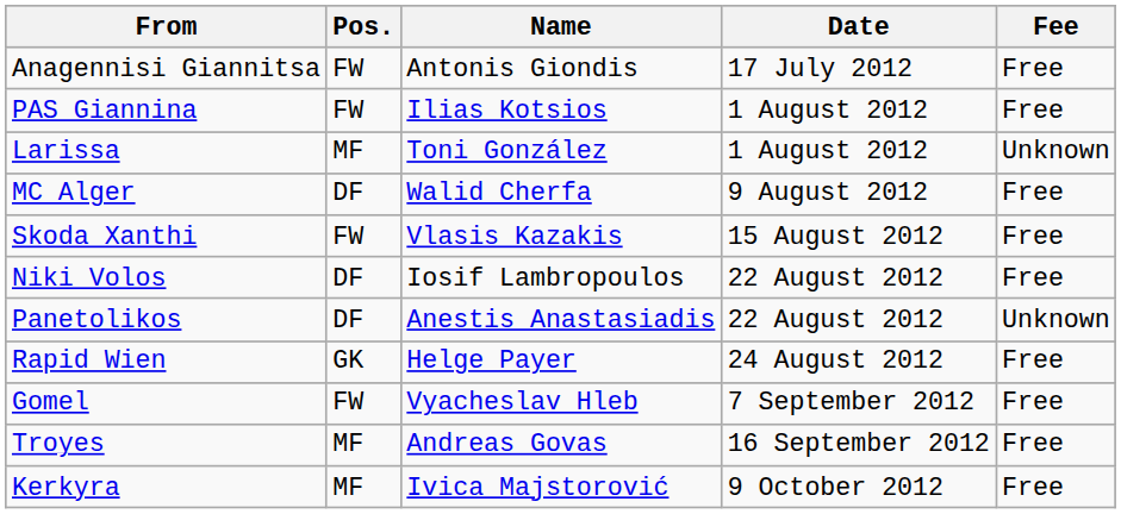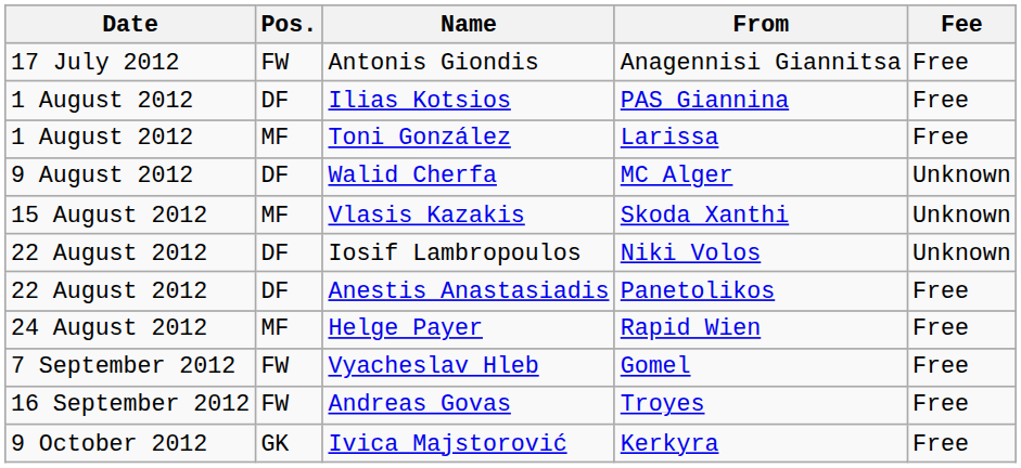 <table class="wikitable">
 <tr>
-<th>From</th>
+<th>Date</th>
 <th>Pos.</th>
 <th>Name</th>
-<th>Date</th>
+<th>From</th>
 <th>Fee</th>
 </tr>
 <tr>
-<td>Anagennisi Giannitsa</td>
+<td>17 July 2012</td>
 <td>FW</td>
 <td> Antonis Giondis</td>
-<td>17 July 2012</td>
+<td>Anagennisi Giannitsa</td>
 <td>Free</td>
 </tr>
 <tr>
+<td>1 August 2012</td>
+<td>DF</td>
+<td> <a href='#'>Ilias Kotsios</a></td>
 <td><a href='#'>PAS Giannina</a></td>
-<td>FW</td>
-<td> <a href='#'>Ilias Kotsios</a></td>
-<td>1 August 2012</td>
 <td>Free</td>
 </tr>
 <tr>
-<td><a href='#'>Larissa</a></td>
+<td>1 August 2012</td>
 <td>MF</td>
 <td> <a href='#'>Toni González</a></td>
-<td>1 August 2012</td>
+<td><a href='#'>Larissa</a></td>
+<td>Free</td>
+</tr>
+<tr>
+<td>9 August 2012</td>
+<td>DF</td>
+<td> <a href='#'>Walid Cherfa</a></td>
+<td><a href='#'>MC Alger</a></td>
 <td>Unknown</td>
 </tr>
 <tr>
-<td><a href='#'>MC Alger</a></td>
+<td>15 August 2012</td>
+<td>MF</td>
+<td> <a href='#'>Vlasis Kazakis</a></td>
+<td><a href='#'>Skoda Xanthi</a></td>
+<td>Unknown</td>
+</tr>
+<tr>
+<td>22 August 2012</td>
 <td>DF</td>
-<td> <a href='#'>Walid Cherfa</a></td>
-<td>9 August 2012</td>
+<td> Iosif Lambropoulos</td>
+<td><a href='#'>Niki Volos</a></td>
+<td>Unknown</td>
+</tr>
+<tr>
+<td>22 August 2012</td>
+<td>DF</td>
+<td> <a href='#'>Anestis Anastasiadis</a></td>
+<td><a href='#'>Panetolikos</a></td>
 <td>Free</td>
 </tr>
 <tr>
-<td><a href='#'>Skoda Xanthi</a></td>
-<td>FW</td>
-<td> <a href='#'>Vlasis Kazakis</a></td>
-<td>15 August 2012</td>
+<td>24 August 2012</td>
+<td>MF</td>
+<td> <a href='#'>Helge Payer</a></td>
+<td><a href='#'>Rapid Wien</a></td>
 <td>Free</td>
 </tr>
 <tr>
-<td><a href='#'>Niki Volos</a></td>
-<td>DF</td>
-<td> Iosif Lambropoulos</td>
-<td>22 August 2012</td>
+<td>7 September 2012</td>
+<td>FW</td>
+<td> <a href='#'>Vyacheslav Hleb</a></td>
+<td><a href='#'>Gomel</a></td>
 <td>Free</td>
 </tr>
 <tr>
-<td><a href='#'>Panetolikos</a></td>
-<td>DF</td>
-<td> <a href='#'>Anestis Anastasiadis</a></td>
-<td>22 August 2012</td>
-<td>Unknown</td>
-</tr>
-<tr>
-<td><a href='#'>Rapid Wien</a></td>
-<td>GK</td>
-<td> <a href='#'>Helge Payer</a></td>
-<td>24 August 2012</td>
+<td>16 September 2012</td>
+<td>FW</td>
+<td> <a href='#'>Andreas Govas</a></td>
+<td><a href='#'>Troyes</a></td>
 <td>Free</td>
 </tr>
 <tr>
-<td><a href='#'>Gomel</a></td>
-<td>FW</td>
-<td> <a href='#'>Vyacheslav Hleb</a></td>
-<td>7 September 2012</td>
-<td>Free</td>
-</tr>
-<tr>
-<td><a href='#'>Troyes</a></td>
-<td>MF</td>
-<td> <a href='#'>Andreas Govas</a></td>
-<td>16 September 2012</td>
-<td>Free</td>
-</tr>
-<tr>
+<td>9 October 2012</td>
+<td>GK</td>
+<td> <a href='#'>Ivica Majstorović</a></td>
 <td><a href='#'>Kerkyra</a></td>
-<td>MF</td>
-<td> <a href='#'>Ivica Majstorović</a></td>
-<td>9 October 2012</td>
 <td>Free</td>
 </tr>
 </table>
